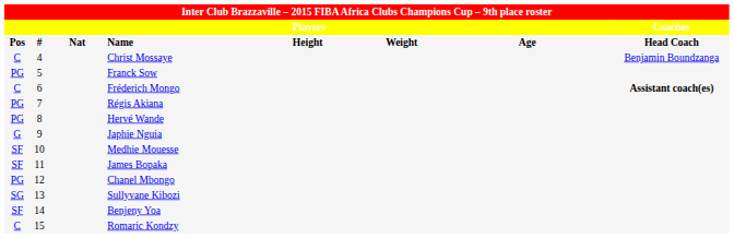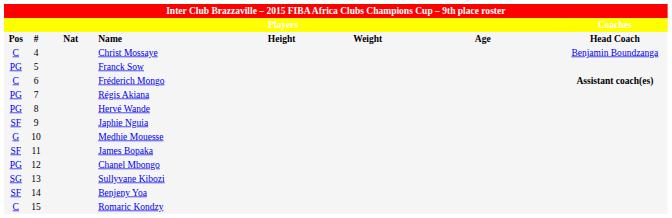 <table border=0 cellpadding=2 cellspacing=0  |- bgcolor=#f5f5f5 style="text-align:center; font-size:85%;" width=75%>
 <tr>
 <td colspan="8" style="background: red; color: white"><strong>Inter Club Brazzaville – 2015 FIBA Africa Clubs Champions Cup – 9th place roster</strong></td>
 </tr>
 <tr>
 <td colspan="7" style="background: yellow; color: white"><strong>Players</strong></td>
 <td style="background: yellow; color: white"><strong>Coaches</strong></td>
 </tr>
 <tr style="background=#f5f5f5; color: black">
 <th width=5px>Pos</th>
 <th width=5px>#</th>
 <th width=50px>Nat</th>
 <th width=135px align=left>Name</th>
 <th width=100px>Height</th>
 <th width=70px>Weight</th>
 <th width=160px>Age</th>
 <th width=105px>Head Coach</th>
 </tr>
 <tr>
 <td><a href='#'>C</a></td>
 <td>4</td>
 <td></td>
 <td align=left><a href='#'>Christ Mossaye</a></td>
 <td></td>
 <td></td>
 <td><span></span></td>
 <td> <a href='#'>Benjamin Boundzanga</a></td>
 </tr>
 <tr>
 <td><a href='#'>PG</a></td>
 <td>5</td>
 <td></td>
 <td align=left><a href='#'>Franck Sow</a></td>
 <td></td>
 <td></td>
 <td><span></span></td>
 </tr>
 <tr>
 <td><a href='#'>C</a></td>
 <td>6</td>
 <td></td>
 <td align=left><a href='#'>Fréderich Mongo</a></td>
 <td></td>
 <td></td>
 <td><span></span></td>
 <td><strong>Assistant coach(es)</strong></td>
 </tr>
 <tr>
 <td><a href='#'>PG</a></td>
 <td>7</td>
 <td></td>
 <td align=left><a href='#'>Régis Akiana</a></td>
 <td></td>
 <td></td>
 <td><span></span></td>
 <td></td>
 </tr>
 <tr>
 <td><a href='#'>PG</a></td>
 <td>8</td>
 <td></td>
 <td align=left><a href='#'>Hervé Wande</a></td>
 <td></td>
 <td></td>
 <td><span></span></td>
 </tr>
 <tr>
-<td><a href='#'>G</a></td>
+<td><a href='#'>SF</a></td>
 <td>9</td>
 <td></td>
 <td align=left><a href='#'>Japhie Nguia</a></td>
 <td><span></span></td>
 <td></td>
 <td><span></span></td>
 </tr>
 <tr>
-<td><a href='#'>SF</a></td>
+<td><a href='#'>G</a></td>
 <td>10</td>
 <td></td>
 <td align=left><a href='#'>Medhie Mouesse</a></td>
 <td><span></span></td>
 <td></td>
 <td><span></span></td>
 </tr>
 <tr>
 <td><a href='#'>SF</a></td>
 <td>11</td>
 <td></td>
 <td align=left><a href='#'>James Bopaka</a></td>
 <td></td>
 <td></td>
 <td><span></span></td>
 </tr>
 <tr>
 <td><a href='#'>PG</a></td>
 <td>12</td>
 <td></td>
 <td align=left><a href='#'>Chanel Mbongo</a></td>
 <td></td>
 <td></td>
 <td><span></span></td>
 </tr>
 <tr>
 <td><a href='#'>SG</a></td>
 <td>13</td>
 <td></td>
 <td align=left><a href='#'>Sullyvane Kibozi</a></td>
 <td></td>
 <td></td>
 <td><span></span></td>
 </tr>
 <tr>
 <td><a href='#'>SF</a></td>
 <td>14</td>
 <td></td>
 <td align=left><a href='#'>Benjeny Yoa</a></td>
 <td></td>
 <td></td>
 <td><span></span></td>
 </tr>
 <tr>
 <td><a href='#'>C</a></td>
 <td>15</td>
 <td></td>
 <td align=left><a href='#'>Romaric Kondzy</a></td>
 <td><span></span></td>
 <td></td>
 <td><span></span></td>
 </tr>
 </table>
